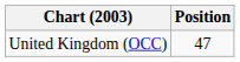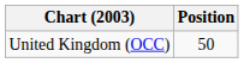 <table class="wikitable sortable">
 <tr>
 <th align="left">Chart (2003)</th>
 <th style="text-align:center;">Position</th>
 </tr>
 <tr>
 <td>United Kingdom (<a href='#'>OCC</a>)</td>
-<td style="text-align:center;">47</td>
+<td style="text-align:center;">50</td>
 </tr>
 </table>
